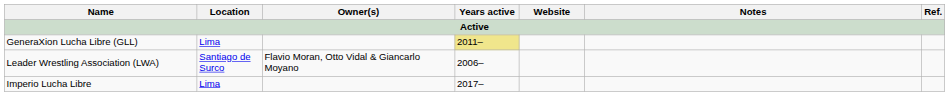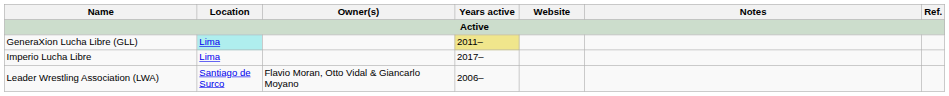 <table class="wikitable sortable" style="text-align: left;">
 <tr>
 <th width="21%">Name</th>
 <th width="7%">Location</th>
 <th width="21%">Owner(s)</th>
 <th width="7%">Years active</th>
 <th width="7%">Website</th>
 <th width="55%">Notes</th>
 <th>Ref.</th>
 </tr>
 <tr>
 <td colspan=7 style="background: #ccddcc;" align=center><strong>Active</strong></td>
 </tr>
 <tr>
 <td>GeneraXion Lucha Libre (GLL)</td>
+<td style="background: paleturquoise;"><a href='#'>Lima</a></td>
+<td></td>
+<td style="background: khaki;">2011–</td>
+<td></td>
+<td></td>
+<td></td>
+</tr>
+<tr>
+<td>Imperio Lucha Libre</td>
 <td><a href='#'>Lima</a></td>
 <td></td>
-<td style="background: khaki;">2011–</td>
+<td>2017–</td>
 <td></td>
 <td></td>
 <td></td>
 </tr>
 <tr>
 <td>Leader Wrestling Association (LWA)</td>
 <td><a href='#'>Santiago de Surco</a></td>
 <td>Flavio Moran, Otto Vidal & Giancarlo Moyano</td>
 <td>2006–</td>
 <td></td>
 <td></td>
 <td></td>
 </tr>
-<tr>
-<td>Imperio Lucha Libre</td>
-<td><a href='#'>Lima</a></td>
-<td></td>
-<td>2017–</td>
-<td></td>
-<td></td>
-<td></td>
-</tr>
 </table>
